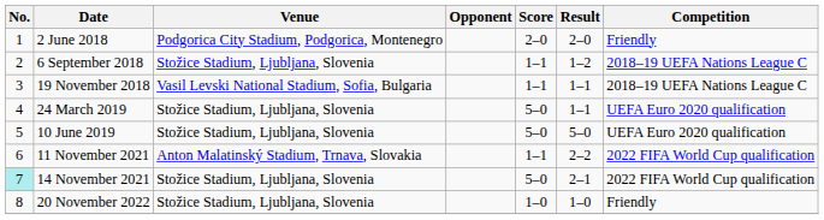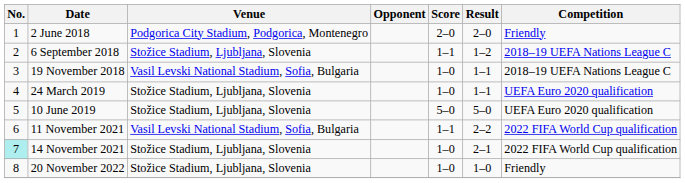 <table class="wikitable sortable">
 <tr>
 <th scope="col">No.</th>
 <th scope="col">Date</th>
 <th scope="col">Venue</th>
 <th scope="col">Opponent</th>
 <th scope="col">Score</th>
 <th scope="col">Result</th>
 <th scope="col">Competition</th>
 </tr>
 <tr>
 <td align="center">1</td>
 <td>2 June 2018</td>
 <td><a href='#'>Podgorica City Stadium</a>, <a href='#'>Podgorica</a>, Montenegro</td>
 <td></td>
 <td align="center">2–0</td>
 <td align="center">2–0</td>
 <td><a href='#'>Friendly</a></td>
 </tr>
 <tr>
 <td align="center">2</td>
 <td>6 September 2018</td>
 <td><a href='#'>Stožice Stadium</a>, <a href='#'>Ljubljana</a>, Slovenia</td>
 <td></td>
 <td align="center">1–1</td>
 <td align="center">1–2</td>
 <td><a href='#'>2018–19 UEFA Nations League C</a></td>
 </tr>
 <tr>
 <td align="center">3</td>
 <td>19 November 2018</td>
 <td><a href='#'>Vasil Levski National Stadium</a>, <a href='#'>Sofia</a>, Bulgaria</td>
 <td></td>
-<td align="center">1–1</td>
+<td align="center">1–0</td>
 <td align="center">1–1</td>
 <td>2018–19 UEFA Nations League C</td>
 </tr>
 <tr>
 <td align="center">4</td>
 <td>24 March 2019</td>
 <td>Stožice Stadium, Ljubljana, Slovenia</td>
 <td></td>
-<td align="center">5–0</td>
+<td align="center">1–0</td>
 <td align="center">1–1</td>
 <td><a href='#'>UEFA Euro 2020 qualification</a></td>
 </tr>
 <tr>
 <td align="center">5</td>
 <td>10 June 2019</td>
 <td>Stožice Stadium, Ljubljana, Slovenia</td>
 <td></td>
 <td align="center">5–0</td>
 <td align="center">5–0</td>
 <td>UEFA Euro 2020 qualification</td>
 </tr>
 <tr>
 <td align="center">6</td>
 <td>11 November 2021</td>
-<td><a href='#'>Anton Malatinský Stadium</a>, <a href='#'>Trnava</a>, Slovakia</td>
+<td><a href='#'>Vasil Levski National Stadium</a>, <a href='#'>Sofia</a>, Bulgaria</td>
 <td></td>
 <td align="center">1–1</td>
 <td align="center">2–2</td>
 <td><a href='#'>2022 FIFA World Cup qualification</a></td>
 </tr>
 <tr>
 <td align="center" style="background: paleturquoise;">7</td>
 <td>14 November 2021</td>
 <td>Stožice Stadium, Ljubljana, Slovenia</td>
 <td></td>
-<td align="center">5–0</td>
+<td align="center">1–0</td>
 <td align="center">2–1</td>
 <td>2022 FIFA World Cup qualification</td>
 </tr>
 <tr>
 <td align="center">8</td>
 <td>20 November 2022</td>
 <td>Stožice Stadium, Ljubljana, Slovenia</td>
 <td></td>
 <td align="center">1–0</td>
 <td align="center">1–0</td>
 <td>Friendly</td>
 </tr>
 <tr>
 </tr>
 </table>
